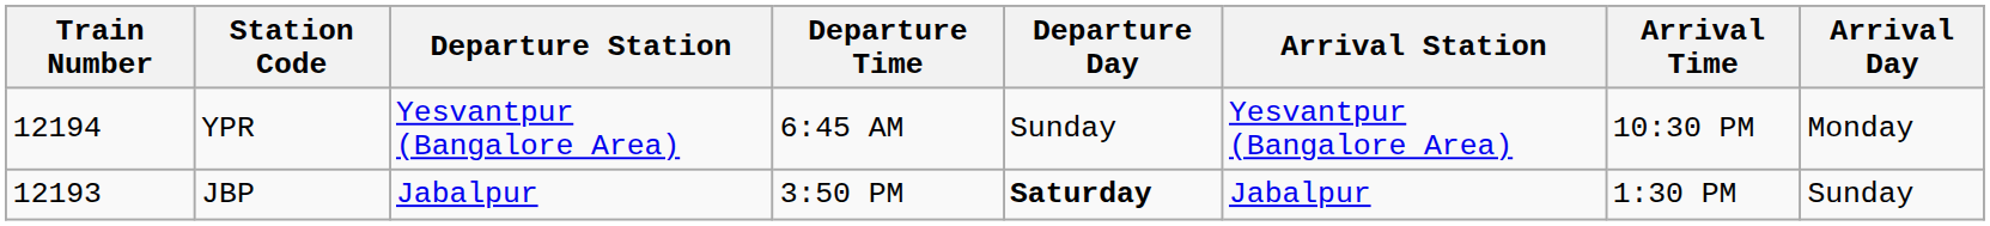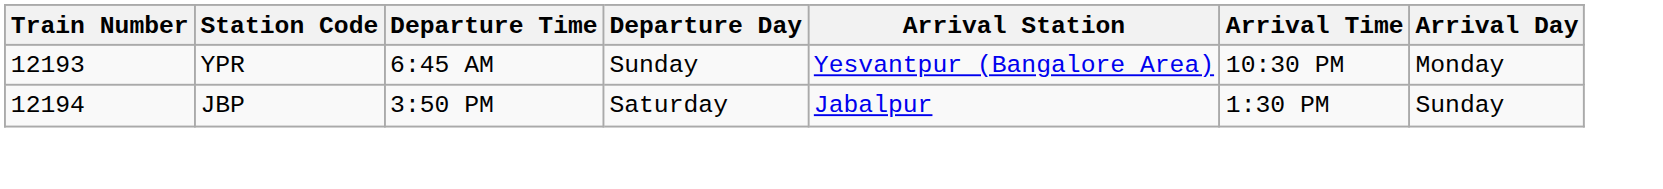 <table class="wikitable">
 <tr>
 <th>Train Number</th>
 <th>Station Code</th>
-<th>Departure Station</th>
 <th>Departure Time</th>
 <th>Departure Day</th>
 <th>Arrival Station</th>
 <th>Arrival Time</th>
 <th>Arrival Day</th>
 </tr>
 <tr>
-<td>12194</td>
+<td>12193</td>
 <td>YPR</td>
-<td><a href='#'>Yesvantpur (Bangalore Area)</a></td>
 <td>6:45 AM</td>
 <td>Sunday</td>
 <td><a href='#'>Yesvantpur (Bangalore Area)</a></td>
 <td>10:30 PM</td>
 <td>Monday</td>
 </tr>
 <tr>
-<td>12193</td>
+<td>12194</td>
 <td>JBP</td>
-<td><a href='#'>Jabalpur</a></td>
 <td>3:50 PM</td>
-<td><strong>Saturday</strong></td>
+<td>Saturday</td>
 <td><a href='#'>Jabalpur</a></td>
 <td>1:30 PM</td>
 <td>Sunday</td>
 </tr>
 </table>
